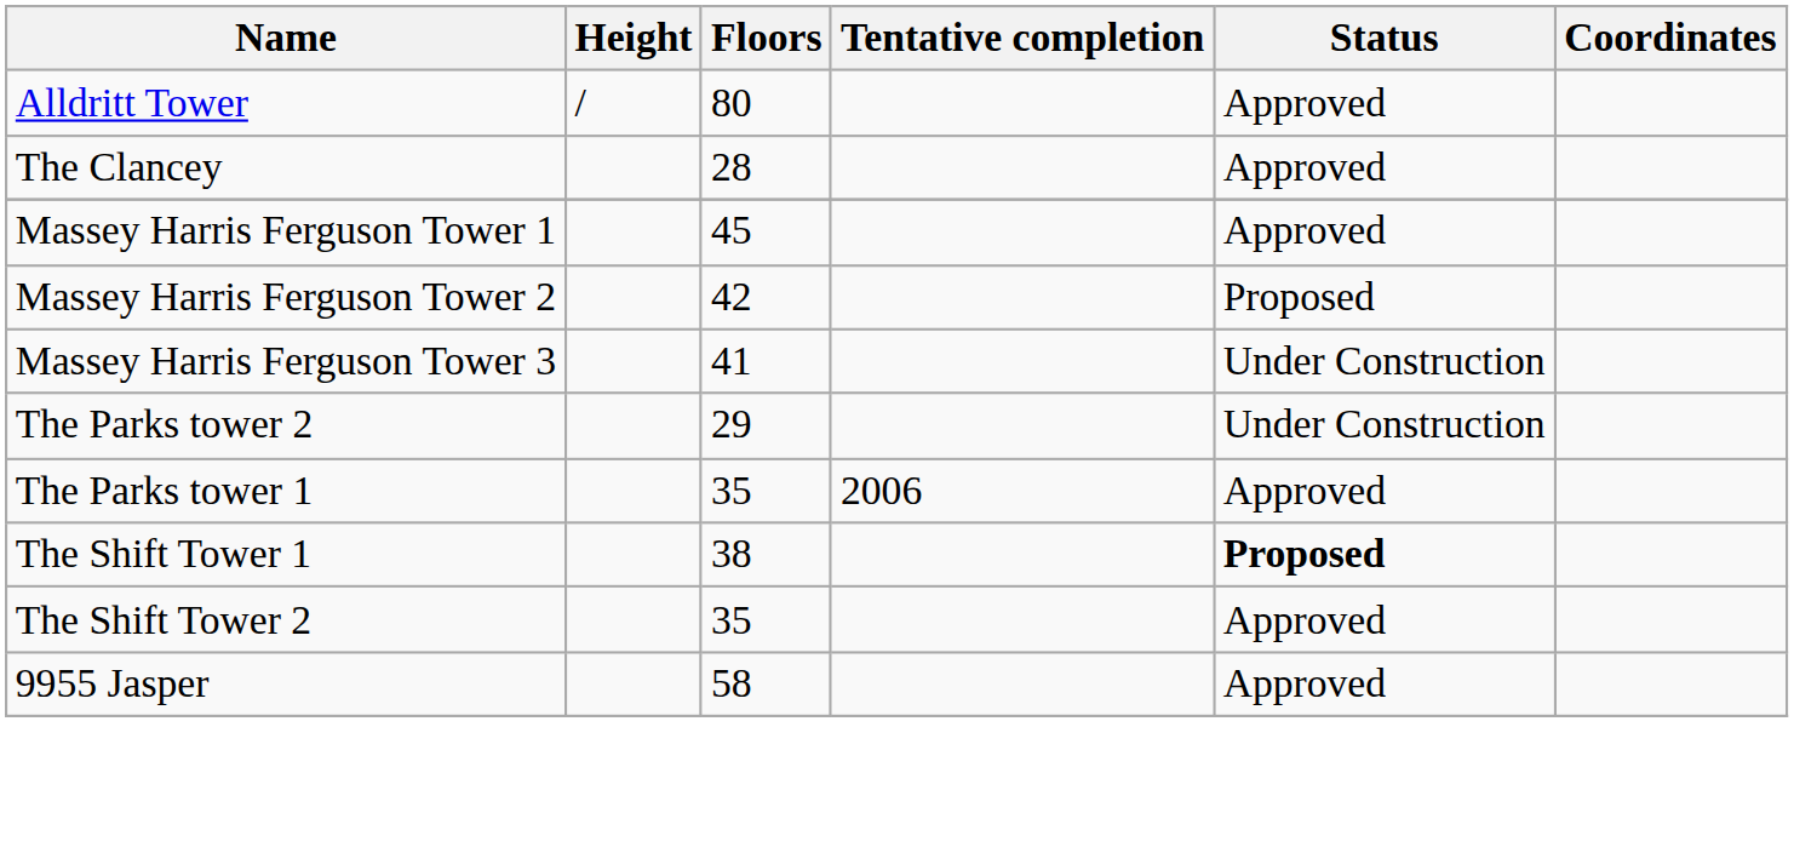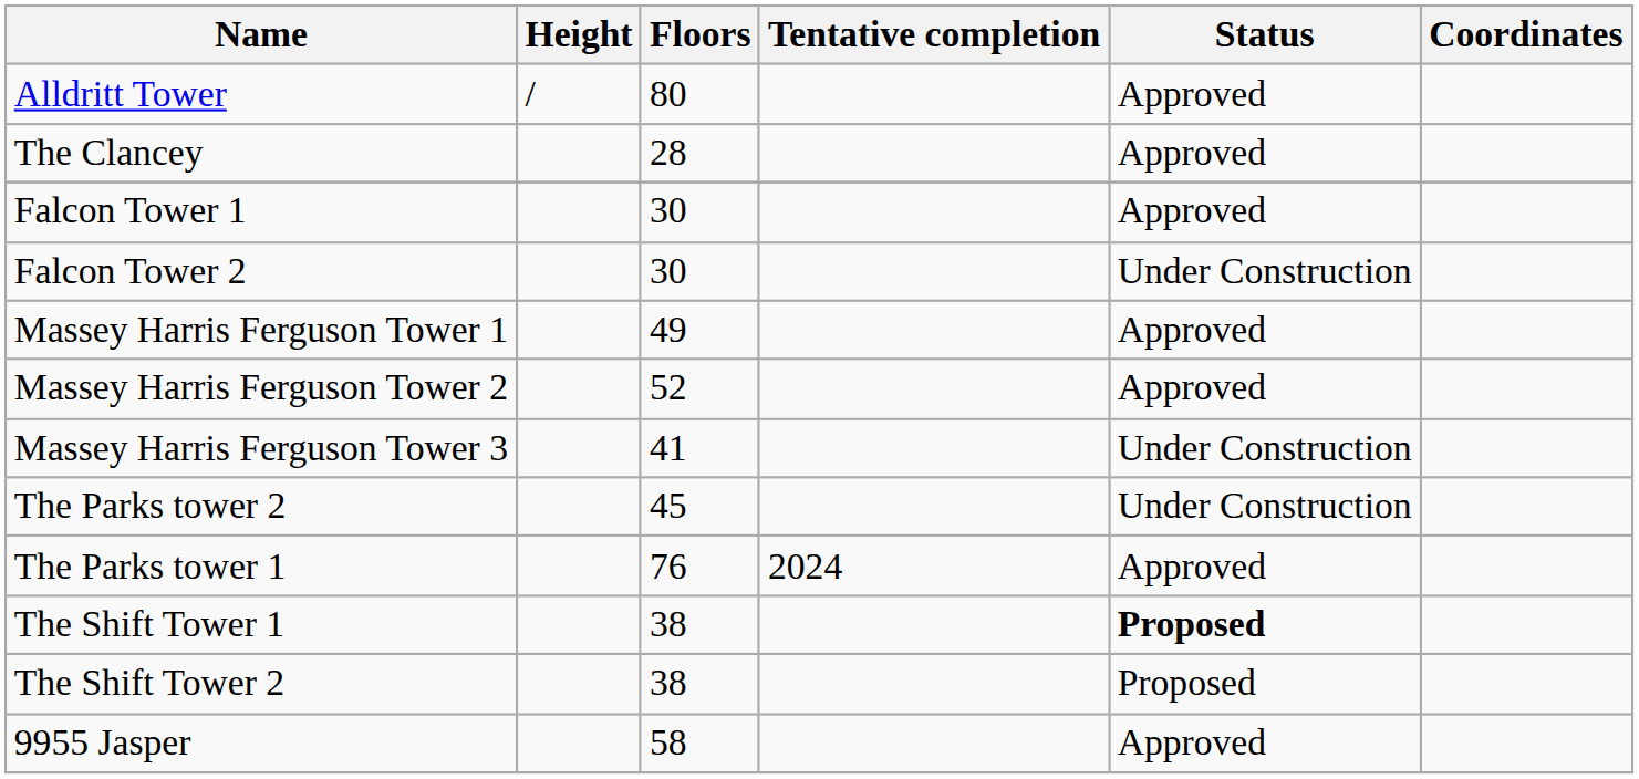 <table class="wikitable sortable">
 <tr>
 <th scope="col">Name</th>
 <th scope="col">Height</th>
 <th scope="col">Floors</th>
 <th scope="col">Tentative completion</th>
 <th scope="col">Status</th>
 <th scope="col" class="unsortable">Coordinates</th>
 </tr>
 <tr>
 <td><a href='#'>Alldritt Tower</a></td>
 <td>/<br></td>
 <td>80</td>
 <td></td>
 <td>Approved</td>
 <td><small></small></td>
 </tr>
 <tr>
 <td>The Clancey</td>
 <td></td>
 <td>28</td>
 <td></td>
 <td>Approved</td>
 <td></td>
 </tr>
 <tr>
 </tr>
 <tr>
+<td>Falcon Tower 1</td>
+<td></td>
+<td>30</td>
+<td></td>
+<td>Approved</td>
+<td><small></small></td>
+</tr>
+<tr>
+<td>Falcon Tower 2</td>
+<td></td>
+<td>30</td>
+<td></td>
+<td>Under Construction</td>
+<td><small></small></td>
+</tr>
+<tr>
 <td>Massey Harris Ferguson Tower 1</td>
 <td></td>
-<td>45</td>
+<td>49</td>
 <td></td>
 <td>Approved</td>
 <td><small></small></td>
 </tr>
 <tr>
 <td>Massey Harris Ferguson Tower 2</td>
 <td></td>
-<td>42</td>
+<td>52</td>
 <td></td>
-<td>Proposed</td>
+<td>Approved</td>
 <td><small></small></td>
 </tr>
 <tr>
 <td>Massey Harris Ferguson Tower 3</td>
 <td></td>
 <td>41</td>
 <td></td>
 <td>Under Construction</td>
 <td><small></small></td>
 </tr>
 <tr>
 <td>The Parks tower 2</td>
 <td></td>
-<td>29</td>
+<td>45</td>
 <td></td>
 <td>Under Construction</td>
 <td></td>
 </tr>
 <tr>
 <td>The Parks tower 1</td>
 <td></td>
-<td>35</td>
-<td>2006</td>
+<td>76</td>
+<td>2024</td>
 <td>Approved</td>
 <td></td>
 </tr>
 <tr>
 <td>The Shift Tower 1</td>
 <td></td>
 <td>38</td>
 <td></td>
 <td><strong>Proposed</strong></td>
 <td></td>
 </tr>
 <tr>
 <td>The Shift Tower 2</td>
 <td></td>
-<td>35</td>
+<td>38</td>
 <td></td>
-<td>Approved</td>
+<td>Proposed</td>
 <td></td>
 </tr>
 <tr>
 <td>9955 Jasper</td>
 <td></td>
 <td>58</td>
 <td></td>
 <td>Approved</td>
 <td></td>
 </tr>
 <tr>
 </tr>
 </table>
